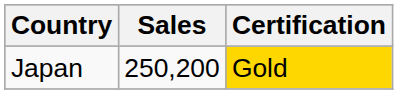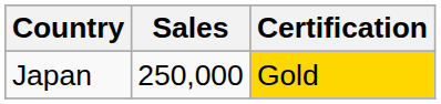 <table class="wikitable">
 <tr>
 <th>Country</th>
 <th>Sales</th>
 <th>Certification</th>
 </tr>
 <tr>
 <td>Japan</td>
-<td>250,200</td>
+<td>250,000</td>
 <td style="background: gold;">Gold</td>
 </tr>
 </table>
